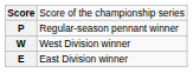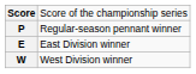 <table class="wikitable plainrowheaders" style="font-size:85%">
 <tr>
 <th scope="row" style="text-align:center"><strong>Score</strong></th>
 <td>Score of the championship series</td>
 </tr>
 <tr>
 <th scope="row" style="text-align:center">P</th>
 <td>Regular-season pennant winner</td>
 </tr>
 <tr>
+<th scope="row" style="text-align:center">E</th>
+<td>East Division winner</td>
+</tr>
+<tr>
 <th scope="row" style="text-align:center">W</th>
 <td>West Division winner</td>
 </tr>
-<tr>
-<th scope="row" style="text-align:center">E</th>
-<td>East Division winner</td>
-</tr>
 </table>
